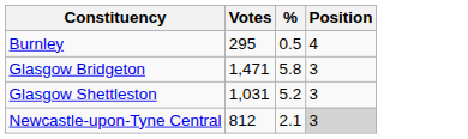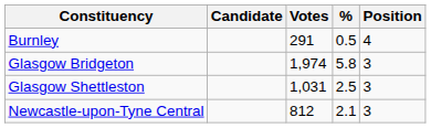 <table class="wikitable sortable">
 <tr>
 <th>Constituency</th>
+<th>Candidate</th>
 <th>Votes</th>
 <th>%</th>
 <th>Position</th>
 </tr>
 <tr>
 <td><a href='#'>Burnley</a></td>
-<td>295</td>
+<td></td>
+<td>291</td>
 <td>0.5</td>
 <td>4</td>
 </tr>
 <tr>
 <td><a href='#'>Glasgow Bridgeton</a></td>
-<td>1,471</td>
+<td></td>
+<td>1,974</td>
 <td>5.8</td>
 <td>3</td>
 </tr>
 <tr>
 <td><a href='#'>Glasgow Shettleston</a></td>
+<td></td>
 <td>1,031</td>
-<td>5.2</td>
+<td>2.5</td>
 <td>3</td>
 </tr>
 <tr>
 <td><a href='#'>Newcastle-upon-Tyne Central</a></td>
+<td></td>
 <td>812</td>
 <td>2.1</td>
-<td style="background: lightgrey;">3</td>
+<td>3</td>
 </tr>
 </table>
